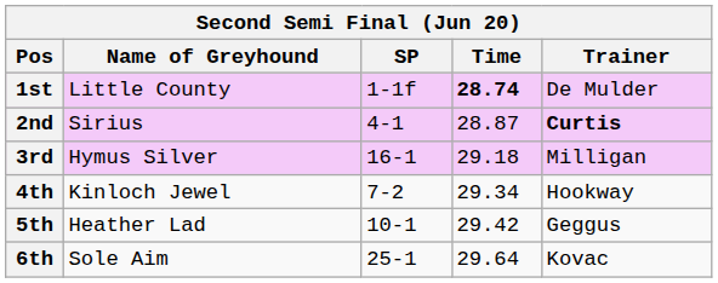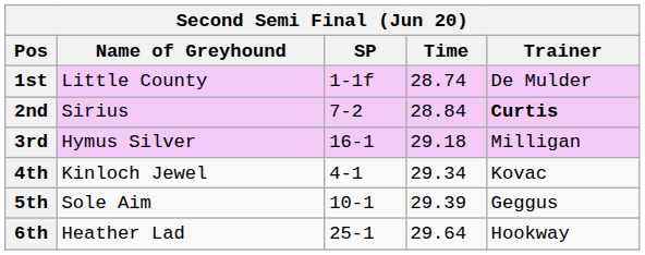 <table class="wikitable">
 <tr>
 <th colspan="6">Second Semi Final (Jun 20) </th>
 </tr>
 <tr>
 <th width=30>Pos</th>
 <th width=180>Name of Greyhound</th>
 <th width=50>SP</th>
 <th width=50>Time</th>
 <th width=100>Trainer</th>
 </tr>
 <tr style="background: #f4caf9;">
 <th>1st</th>
 <td>Little County</td>
 <td>1-1f</td>
-<td><strong>28.74</strong></td>
+<td>28.74</td>
 <td>De Mulder</td>
 </tr>
 <tr style="background: #f4caf9;">
 <th>2nd</th>
 <td>Sirius</td>
-<td>4-1</td>
-<td>28.87</td>
+<td>7-2</td>
+<td>28.84</td>
 <td><strong>Curtis</strong></td>
 </tr>
 <tr style="background: #f4caf9;">
 <th>3rd</th>
 <td>Hymus Silver</td>
 <td>16-1</td>
 <td>29.18</td>
 <td>Milligan</td>
 </tr>
 <tr>
 <th>4th</th>
 <td>Kinloch Jewel</td>
-<td>7-2</td>
+<td>4-1</td>
 <td>29.34</td>
-<td>Hookway</td>
+<td>Kovac</td>
 </tr>
 <tr>
 <th>5th</th>
-<td>Heather Lad</td>
+<td>Sole Aim</td>
 <td>10-1</td>
-<td>29.42</td>
+<td>29.39</td>
 <td>Geggus</td>
 </tr>
 <tr>
 <th>6th</th>
-<td>Sole Aim</td>
+<td>Heather Lad</td>
 <td>25-1</td>
 <td>29.64</td>
-<td>Kovac</td>
+<td>Hookway</td>
 </tr>
 </table>
